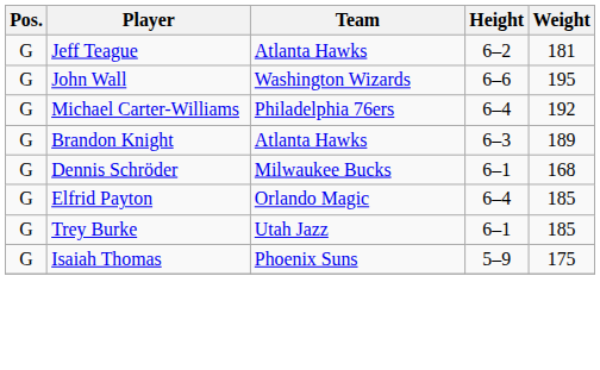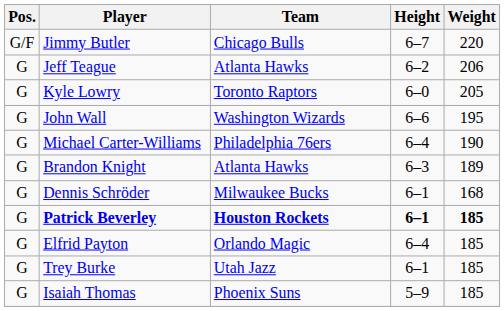 <table class="wikitable">
 <tr>
 <th>Pos.</th>
 <th style="width:150px;">Player</th>
 <th width=175>Team</th>
 <th>Height</th>
 <th>Weight</th>
 </tr>
 <tr>
+<td style="text-align:center">G/F</td>
+<td><a href='#'>Jimmy Butler</a></td>
+<td><a href='#'>Chicago Bulls</a></td>
+<td align=center>6–7</td>
+<td align=center>220</td>
+</tr>
+<tr>
 <td style="text-align:center">G</td>
 <td><a href='#'>Jeff Teague</a></td>
 <td><a href='#'>Atlanta Hawks</a></td>
 <td align=center>6–2</td>
-<td align=center>181</td>
+<td align=center>206</td>
+</tr>
+<tr>
+<td style="text-align:center">G</td>
+<td><a href='#'>Kyle Lowry</a></td>
+<td><a href='#'>Toronto Raptors</a></td>
+<td align=center>6–0</td>
+<td align=center>205</td>
 </tr>
 <tr>
 <td style="text-align:center">G</td>
 <td><a href='#'>John Wall</a></td>
 <td><a href='#'>Washington Wizards</a></td>
 <td align=center>6–6</td>
 <td align=center>195</td>
 </tr>
 <tr>
 <td style="text-align:center">G</td>
 <td style="width: 165px;"><a href='#'>Michael Carter-Williams</a> </td>
 <td><a href='#'>Philadelphia 76ers</a></td>
 <td align=center>6–4</td>
-<td align=center>192</td>
+<td align=center>190</td>
 </tr>
 <tr>
 <td style="text-align:center">G</td>
 <td><a href='#'>Brandon Knight</a></td>
 <td><a href='#'>Atlanta Hawks</a></td>
 <td align=center>6–3</td>
 <td align=center>189</td>
 </tr>
 <tr>
 <td style="text-align:center">G</td>
 <td><a href='#'>Dennis Schröder</a></td>
 <td><a href='#'>Milwaukee Bucks</a></td>
 <td align=center>6–1</td>
 <td align=center>168</td>
+</tr>
+<tr>
+<td style="text-align:center">G</td>
+<td><strong><a href='#'>Patrick Beverley</a></strong></td>
+<td><strong><a href='#'>Houston Rockets</a></strong></td>
+<td align=center><strong>6–1</strong></td>
+<td align=center><strong>185 </strong></td>
 </tr>
 <tr>
 <td style="text-align:center">G</td>
 <td><a href='#'>Elfrid Payton</a> </td>
 <td><a href='#'>Orlando Magic</a></td>
 <td align=center>6–4</td>
 <td align=center>185</td>
 </tr>
 <tr>
 <td style="text-align:center">G</td>
 <td><a href='#'>Trey Burke</a></td>
 <td><a href='#'>Utah Jazz</a></td>
 <td align=center>6–1</td>
 <td align=center>185</td>
 </tr>
 <tr>
 <td style="text-align:center">G</td>
 <td><a href='#'>Isaiah Thomas</a></td>
 <td><a href='#'>Phoenix Suns</a></td>
 <td align=center>5–9</td>
-<td align=center>175</td>
+<td align=center>185</td>
 </tr>
 <tr>
 </tr>
 </table>
